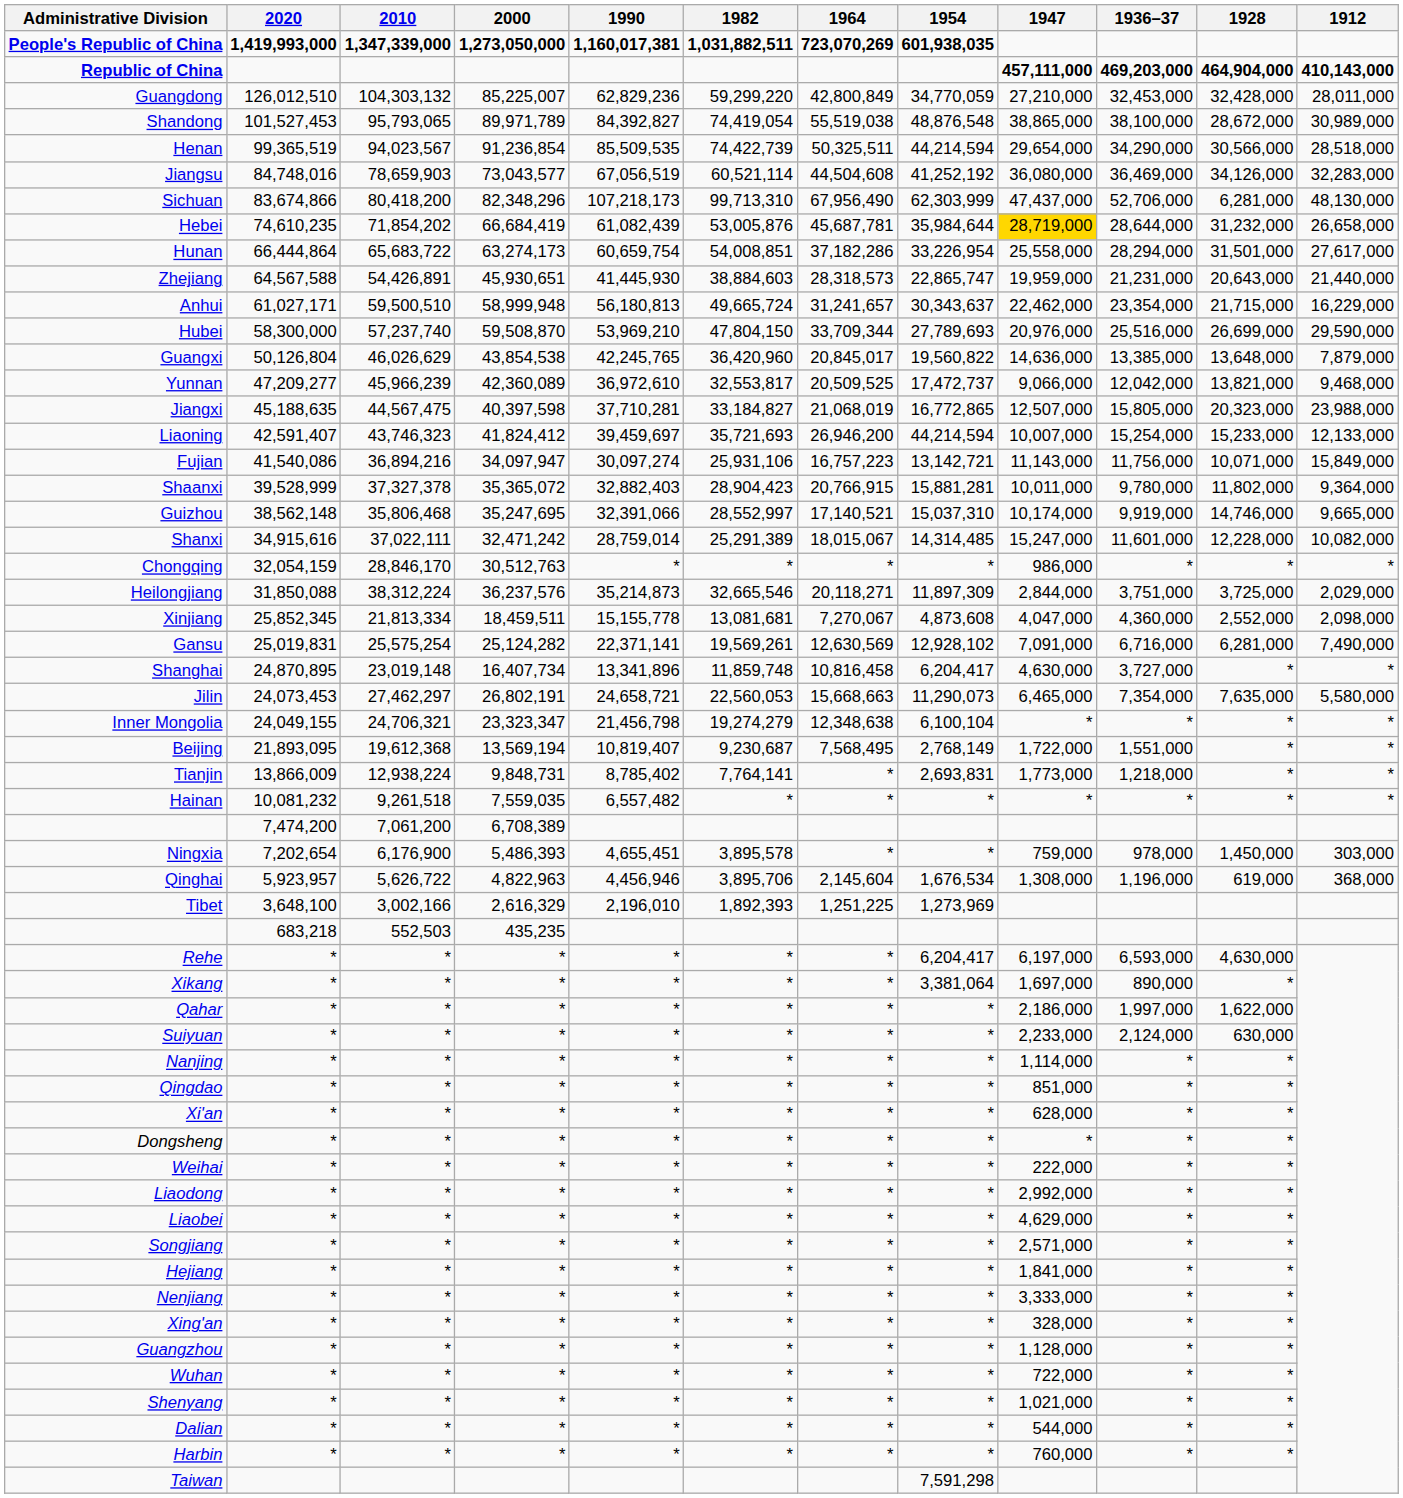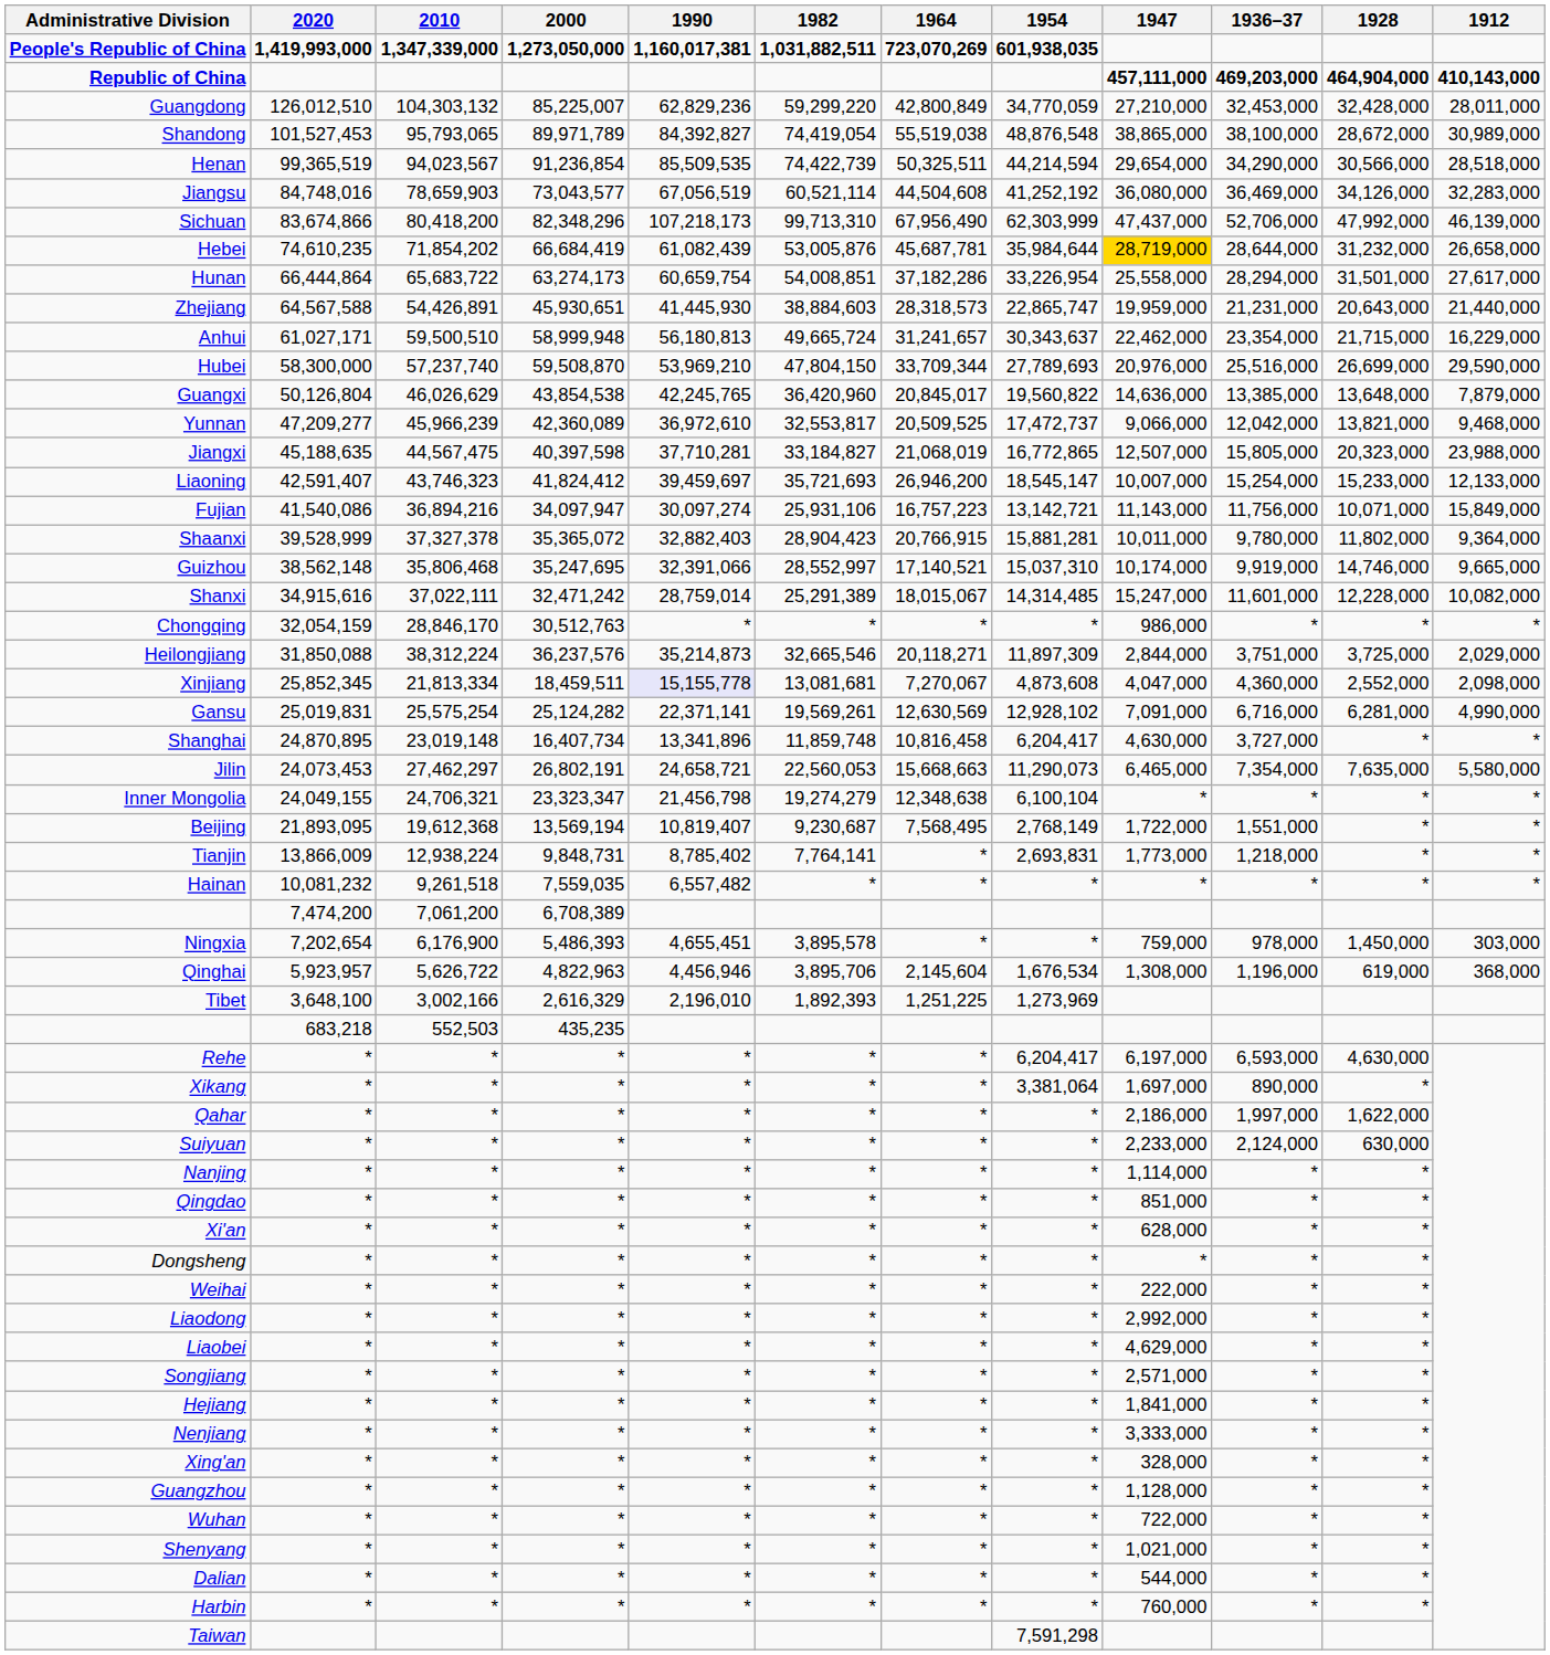 <table class="wikitable sortable col1left" style="font-size:80%;line-height:14px;text-align:right">
 <tr>
 <th>Administrative Division</th>
 <th><a href='#'>2020</a><br></th>
 <th><a href='#'>2010</a><br></th>
 <th>2000<br></th>
 <th>1990<br></th>
 <th>1982<br></th>
 <th>1964<br></th>
 <th>1954<br></th>
 <th>1947<br></th>
 <th>1936–37<br></th>
 <th>1928<br></th>
 <th>1912<br></th>
 </tr>
 <tr>
 <td><strong><a href='#'>People's Republic of China</a></strong></td>
 <td><strong>1,419,993,000</strong></td>
 <td><strong>1,347,339,000</strong></td>
 <td><strong>1,273,050,000</strong></td>
 <td><strong>1,160,017,381</strong></td>
 <td><strong>1,031,882,511</strong></td>
 <td><strong>723,070,269</strong></td>
 <td><strong>601,938,035</strong></td>
 <td></td>
 <td></td>
 <td></td>
 <td></td>
 </tr>
 <tr>
 <td><strong><a href='#'>Republic of China</a></strong></td>
 <td></td>
 <td></td>
 <td></td>
 <td></td>
 <td></td>
 <td></td>
 <td></td>
 <td><strong>457,111,000</strong></td>
 <td><strong>469,203,000</strong></td>
 <td><strong>464,904,000</strong></td>
 <td><strong>410,143,000</strong></td>
 </tr>
 <tr>
 <td><a href='#'>Guangdong</a></td>
 <td>126,012,510</td>
 <td>104,303,132</td>
 <td>85,225,007</td>
 <td>62,829,236</td>
 <td>59,299,220</td>
 <td>42,800,849</td>
 <td>34,770,059</td>
 <td>27,210,000</td>
 <td>32,453,000</td>
 <td>32,428,000</td>
 <td>28,011,000</td>
 </tr>
 <tr>
 <td><a href='#'>Shandong</a></td>
 <td>101,527,453</td>
 <td>95,793,065</td>
 <td>89,971,789</td>
 <td>84,392,827</td>
 <td>74,419,054</td>
 <td>55,519,038</td>
 <td>48,876,548</td>
 <td>38,865,000</td>
 <td>38,100,000</td>
 <td>28,672,000</td>
 <td>30,989,000</td>
 </tr>
 <tr>
 <td><a href='#'>Henan</a></td>
 <td>99,365,519</td>
 <td>94,023,567</td>
 <td>91,236,854</td>
 <td>85,509,535</td>
 <td>74,422,739</td>
 <td>50,325,511</td>
 <td>44,214,594</td>
 <td>29,654,000</td>
 <td>34,290,000</td>
 <td>30,566,000</td>
 <td>28,518,000</td>
 </tr>
 <tr>
 <td><a href='#'>Jiangsu</a></td>
 <td>84,748,016</td>
 <td>78,659,903</td>
 <td>73,043,577</td>
 <td>67,056,519</td>
 <td>60,521,114</td>
 <td>44,504,608</td>
 <td>41,252,192</td>
 <td>36,080,000</td>
 <td>36,469,000</td>
 <td>34,126,000</td>
 <td>32,283,000</td>
 </tr>
 <tr>
 <td><a href='#'>Sichuan</a></td>
 <td>83,674,866</td>
 <td>80,418,200</td>
 <td>82,348,296</td>
 <td>107,218,173</td>
 <td>99,713,310</td>
 <td>67,956,490</td>
 <td>62,303,999</td>
 <td>47,437,000</td>
 <td>52,706,000</td>
-<td>6,281,000</td>
-<td>48,130,000</td>
+<td>47,992,000</td>
+<td>46,139,000</td>
 </tr>
 <tr>
 <td><a href='#'>Hebei</a></td>
 <td>74,610,235</td>
 <td>71,854,202</td>
 <td>66,684,419</td>
 <td>61,082,439</td>
 <td>53,005,876</td>
 <td>45,687,781</td>
 <td>35,984,644</td>
 <td style="background: gold;">28,719,000</td>
 <td>28,644,000</td>
 <td>31,232,000</td>
 <td>26,658,000</td>
 </tr>
 <tr>
 <td><a href='#'>Hunan</a></td>
 <td>66,444,864</td>
 <td>65,683,722</td>
 <td>63,274,173</td>
 <td>60,659,754</td>
 <td>54,008,851</td>
 <td>37,182,286</td>
 <td>33,226,954</td>
 <td>25,558,000</td>
 <td>28,294,000</td>
 <td>31,501,000</td>
 <td>27,617,000</td>
 </tr>
 <tr>
 <td><a href='#'>Zhejiang</a></td>
 <td>64,567,588</td>
 <td>54,426,891</td>
 <td>45,930,651</td>
 <td>41,445,930</td>
 <td>38,884,603</td>
 <td>28,318,573</td>
 <td>22,865,747</td>
 <td>19,959,000</td>
 <td>21,231,000</td>
 <td>20,643,000</td>
 <td>21,440,000</td>
 </tr>
 <tr>
 <td><a href='#'>Anhui</a></td>
 <td>61,027,171</td>
 <td>59,500,510</td>
 <td>58,999,948</td>
 <td>56,180,813</td>
 <td>49,665,724</td>
 <td>31,241,657</td>
 <td>30,343,637</td>
 <td>22,462,000</td>
 <td>23,354,000</td>
 <td>21,715,000</td>
 <td>16,229,000</td>
 </tr>
 <tr>
 <td><a href='#'>Hubei</a></td>
 <td>58,300,000</td>
 <td>57,237,740</td>
 <td>59,508,870</td>
 <td>53,969,210</td>
 <td>47,804,150</td>
 <td>33,709,344</td>
 <td>27,789,693</td>
 <td>20,976,000</td>
 <td>25,516,000</td>
 <td>26,699,000</td>
 <td>29,590,000</td>
 </tr>
 <tr>
 <td><a href='#'>Guangxi</a></td>
 <td>50,126,804</td>
 <td>46,026,629</td>
 <td>43,854,538</td>
 <td>42,245,765</td>
 <td>36,420,960</td>
 <td>20,845,017</td>
 <td>19,560,822</td>
 <td>14,636,000</td>
 <td>13,385,000</td>
 <td>13,648,000</td>
 <td>7,879,000</td>
 </tr>
 <tr>
 <td><a href='#'>Yunnan</a></td>
 <td>47,209,277</td>
 <td>45,966,239</td>
 <td>42,360,089</td>
 <td>36,972,610</td>
 <td>32,553,817</td>
 <td>20,509,525</td>
 <td>17,472,737</td>
 <td>9,066,000</td>
 <td>12,042,000</td>
 <td>13,821,000</td>
 <td>9,468,000</td>
 </tr>
 <tr>
 <td><a href='#'>Jiangxi</a></td>
 <td>45,188,635</td>
 <td>44,567,475</td>
 <td>40,397,598</td>
 <td>37,710,281</td>
 <td>33,184,827</td>
 <td>21,068,019</td>
 <td>16,772,865</td>
 <td>12,507,000</td>
 <td>15,805,000</td>
 <td>20,323,000</td>
 <td>23,988,000</td>
 </tr>
 <tr>
 <td><a href='#'>Liaoning</a></td>
 <td>42,591,407</td>
 <td>43,746,323</td>
 <td>41,824,412</td>
 <td>39,459,697</td>
 <td>35,721,693</td>
 <td>26,946,200</td>
-<td>44,214,594</td>
+<td>18,545,147</td>
 <td>10,007,000</td>
 <td>15,254,000</td>
 <td>15,233,000</td>
 <td>12,133,000</td>
 </tr>
 <tr>
 <td><a href='#'>Fujian</a></td>
 <td>41,540,086</td>
 <td>36,894,216</td>
 <td>34,097,947</td>
 <td>30,097,274</td>
 <td>25,931,106</td>
 <td>16,757,223</td>
 <td>13,142,721</td>
 <td>11,143,000</td>
 <td>11,756,000</td>
 <td>10,071,000</td>
 <td>15,849,000</td>
 </tr>
 <tr>
 <td><a href='#'>Shaanxi</a></td>
 <td>39,528,999</td>
 <td>37,327,378</td>
 <td>35,365,072</td>
 <td>32,882,403</td>
 <td>28,904,423</td>
 <td>20,766,915</td>
 <td>15,881,281</td>
 <td>10,011,000</td>
 <td>9,780,000</td>
 <td>11,802,000</td>
 <td>9,364,000</td>
 </tr>
 <tr>
 <td><a href='#'>Guizhou</a></td>
 <td>38,562,148</td>
 <td>35,806,468</td>
 <td>35,247,695</td>
 <td>32,391,066</td>
 <td>28,552,997</td>
 <td>17,140,521</td>
 <td>15,037,310</td>
 <td>10,174,000</td>
 <td>9,919,000</td>
 <td>14,746,000</td>
 <td>9,665,000</td>
 </tr>
 <tr>
 <td><a href='#'>Shanxi</a></td>
 <td>34,915,616</td>
 <td>37,022,111</td>
 <td>32,471,242</td>
 <td>28,759,014</td>
 <td>25,291,389</td>
 <td>18,015,067</td>
 <td>14,314,485</td>
 <td>15,247,000</td>
 <td>11,601,000</td>
 <td>12,228,000</td>
 <td>10,082,000</td>
 </tr>
 <tr>
 <td><a href='#'>Chongqing</a></td>
 <td>32,054,159</td>
 <td>28,846,170</td>
 <td>30,512,763</td>
 <td>*</td>
 <td>*</td>
 <td>*</td>
 <td>*</td>
 <td>986,000</td>
 <td>*</td>
 <td>*</td>
 <td>*</td>
 </tr>
 <tr>
 <td><a href='#'>Heilongjiang</a></td>
 <td>31,850,088</td>
 <td>38,312,224</td>
 <td>36,237,576</td>
 <td>35,214,873</td>
 <td>32,665,546</td>
 <td>20,118,271</td>
 <td>11,897,309</td>
 <td>2,844,000</td>
 <td>3,751,000</td>
 <td>3,725,000</td>
 <td>2,029,000</td>
 </tr>
 <tr>
 <td><a href='#'>Xinjiang</a></td>
 <td>25,852,345</td>
 <td>21,813,334</td>
 <td>18,459,511</td>
-<td>15,155,778</td>
+<td style="background: lavender;">15,155,778</td>
 <td>13,081,681</td>
 <td>7,270,067</td>
 <td>4,873,608</td>
 <td>4,047,000</td>
 <td>4,360,000</td>
 <td>2,552,000</td>
 <td>2,098,000</td>
 </tr>
 <tr>
 <td><a href='#'>Gansu</a></td>
 <td>25,019,831</td>
 <td>25,575,254</td>
 <td>25,124,282</td>
 <td>22,371,141</td>
 <td>19,569,261</td>
 <td>12,630,569</td>
 <td>12,928,102</td>
 <td>7,091,000</td>
 <td>6,716,000</td>
 <td>6,281,000</td>
-<td>7,490,000</td>
+<td>4,990,000</td>
 </tr>
 <tr>
 <td><a href='#'>Shanghai</a></td>
 <td>24,870,895</td>
 <td>23,019,148</td>
 <td>16,407,734</td>
 <td>13,341,896</td>
 <td>11,859,748</td>
 <td>10,816,458</td>
 <td>6,204,417</td>
 <td>4,630,000</td>
 <td>3,727,000</td>
 <td>*</td>
 <td>*</td>
 </tr>
 <tr>
 <td><a href='#'>Jilin</a></td>
 <td>24,073,453</td>
 <td>27,462,297</td>
 <td>26,802,191</td>
 <td>24,658,721</td>
 <td>22,560,053</td>
 <td>15,668,663</td>
 <td>11,290,073</td>
 <td>6,465,000</td>
 <td>7,354,000</td>
 <td>7,635,000</td>
 <td>5,580,000</td>
 </tr>
 <tr>
 <td><a href='#'>Inner Mongolia</a></td>
 <td>24,049,155</td>
 <td>24,706,321</td>
 <td>23,323,347</td>
 <td>21,456,798</td>
 <td>19,274,279</td>
 <td>12,348,638</td>
 <td>6,100,104</td>
 <td>*</td>
 <td>*</td>
 <td>*</td>
 <td>*</td>
 </tr>
 <tr>
 <td><a href='#'>Beijing</a></td>
 <td>21,893,095</td>
 <td>19,612,368</td>
 <td>13,569,194</td>
 <td>10,819,407</td>
 <td>9,230,687</td>
 <td>7,568,495</td>
 <td>2,768,149</td>
 <td>1,722,000</td>
 <td>1,551,000</td>
 <td>*</td>
 <td>*</td>
 </tr>
 <tr>
 <td><a href='#'>Tianjin</a></td>
 <td>13,866,009</td>
 <td>12,938,224</td>
 <td>9,848,731</td>
 <td>8,785,402</td>
 <td>7,764,141</td>
 <td>*</td>
 <td>2,693,831</td>
 <td>1,773,000</td>
 <td>1,218,000</td>
 <td>*</td>
 <td>*</td>
 </tr>
 <tr>
 <td><a href='#'>Hainan</a></td>
 <td>10,081,232</td>
 <td>9,261,518</td>
 <td>7,559,035</td>
 <td>6,557,482</td>
 <td>*</td>
 <td>*</td>
 <td>*</td>
 <td>*</td>
 <td>*</td>
 <td>*</td>
 <td>*</td>
 </tr>
 <tr>
 <td></td>
 <td>7,474,200</td>
 <td>7,061,200</td>
 <td>6,708,389</td>
 <td></td>
 <td></td>
 <td></td>
 <td></td>
 <td></td>
 <td></td>
 <td></td>
 <td></td>
 </tr>
 <tr>
 <td><a href='#'>Ningxia</a></td>
 <td>7,202,654</td>
 <td>6,176,900</td>
 <td>5,486,393</td>
 <td>4,655,451</td>
 <td>3,895,578</td>
 <td>*</td>
 <td>*</td>
 <td>759,000</td>
 <td>978,000</td>
 <td>1,450,000</td>
 <td>303,000</td>
 </tr>
 <tr>
 <td><a href='#'>Qinghai</a></td>
 <td>5,923,957</td>
 <td>5,626,722</td>
 <td>4,822,963</td>
 <td>4,456,946</td>
 <td>3,895,706</td>
 <td>2,145,604</td>
 <td>1,676,534</td>
 <td>1,308,000</td>
 <td>1,196,000</td>
 <td>619,000</td>
 <td>368,000</td>
 </tr>
 <tr>
 <td><a href='#'>Tibet</a></td>
 <td>3,648,100</td>
 <td>3,002,166</td>
 <td>2,616,329</td>
 <td>2,196,010</td>
 <td>1,892,393</td>
 <td>1,251,225</td>
 <td>1,273,969</td>
 <td></td>
 <td></td>
 <td></td>
 <td></td>
 </tr>
 <tr>
 <td></td>
 <td>683,218</td>
 <td>552,503</td>
 <td>435,235</td>
 <td></td>
 <td></td>
 <td></td>
 <td></td>
 <td></td>
 <td></td>
 <td></td>
 <td></td>
 </tr>
 <tr>
 <td><em><a href='#'>Rehe</a></em></td>
 <td>*</td>
 <td>*</td>
 <td>*</td>
 <td>*</td>
 <td>*</td>
 <td>*</td>
 <td>6,204,417</td>
 <td>6,197,000</td>
 <td>6,593,000</td>
 <td>4,630,000</td>
 </tr>
 <tr>
 <td><em><a href='#'>Xikang</a></em></td>
 <td>*</td>
 <td>*</td>
 <td>*</td>
 <td>*</td>
 <td>*</td>
 <td>*</td>
 <td>3,381,064</td>
 <td>1,697,000</td>
 <td>890,000</td>
 <td>*</td>
 </tr>
 <tr>
 <td><em><a href='#'>Qahar</a></em></td>
 <td>*</td>
 <td>*</td>
 <td>*</td>
 <td>*</td>
 <td>*</td>
 <td>*</td>
 <td>*</td>
 <td>2,186,000</td>
 <td>1,997,000</td>
 <td>1,622,000</td>
 </tr>
 <tr>
 <td><em><a href='#'>Suiyuan</a></em></td>
 <td>*</td>
 <td>*</td>
 <td>*</td>
 <td>*</td>
 <td>*</td>
 <td>*</td>
 <td>*</td>
 <td>2,233,000</td>
 <td>2,124,000</td>
 <td>630,000</td>
 </tr>
 <tr>
 <td><em><a href='#'>Nanjing</a></em></td>
 <td>*</td>
 <td>*</td>
 <td>*</td>
 <td>*</td>
 <td>*</td>
 <td>*</td>
 <td>*</td>
 <td>1,114,000</td>
 <td>*</td>
 <td>*</td>
 </tr>
 <tr>
 <td><em><a href='#'>Qingdao</a></em></td>
 <td>*</td>
 <td>*</td>
 <td>*</td>
 <td>*</td>
 <td>*</td>
 <td>*</td>
 <td>*</td>
 <td>851,000</td>
 <td>*</td>
 <td>*</td>
 </tr>
 <tr>
 <td><em><a href='#'>Xi'an</a></em></td>
 <td>*</td>
 <td>*</td>
 <td>*</td>
 <td>*</td>
 <td>*</td>
 <td>*</td>
 <td>*</td>
 <td>628,000</td>
 <td>*</td>
 <td>*</td>
 </tr>
 <tr>
 <td><em>Dongsheng</em></td>
 <td>*</td>
 <td>*</td>
 <td>*</td>
 <td>*</td>
 <td>*</td>
 <td>*</td>
 <td>*</td>
 <td>*</td>
 <td>*</td>
 <td>*</td>
 </tr>
 <tr>
 <td><em><a href='#'>Weihai</a></em></td>
 <td>*</td>
 <td>*</td>
 <td>*</td>
 <td>*</td>
 <td>*</td>
 <td>*</td>
 <td>*</td>
 <td>222,000</td>
 <td>*</td>
 <td>*</td>
 </tr>
 <tr>
 <td><em><a href='#'>Liaodong</a></em></td>
 <td>*</td>
 <td>*</td>
 <td>*</td>
 <td>*</td>
 <td>*</td>
 <td>*</td>
 <td>*</td>
 <td>2,992,000</td>
 <td>*</td>
 <td>*</td>
 </tr>
 <tr>
 <td><em><a href='#'>Liaobei</a></em></td>
 <td>*</td>
 <td>*</td>
 <td>*</td>
 <td>*</td>
 <td>*</td>
 <td>*</td>
 <td>*</td>
 <td>4,629,000</td>
 <td>*</td>
 <td>*</td>
 </tr>
 <tr>
 <td><em><a href='#'>Songjiang</a></em></td>
 <td>*</td>
 <td>*</td>
 <td>*</td>
 <td>*</td>
 <td>*</td>
 <td>*</td>
 <td>*</td>
 <td>2,571,000</td>
 <td>*</td>
 <td>*</td>
 </tr>
 <tr>
 <td><em><a href='#'>Hejiang</a></em></td>
 <td>*</td>
 <td>*</td>
 <td>*</td>
 <td>*</td>
 <td>*</td>
 <td>*</td>
 <td>*</td>
 <td>1,841,000</td>
 <td>*</td>
 <td>*</td>
 </tr>
 <tr>
 <td><em><a href='#'>Nenjiang</a></em></td>
 <td>*</td>
 <td>*</td>
 <td>*</td>
 <td>*</td>
 <td>*</td>
 <td>*</td>
 <td>*</td>
 <td>3,333,000</td>
 <td>*</td>
 <td>*</td>
 </tr>
 <tr>
 <td><em><a href='#'>Xing'an</a></em></td>
 <td>*</td>
 <td>*</td>
 <td>*</td>
 <td>*</td>
 <td>*</td>
 <td>*</td>
 <td>*</td>
 <td>328,000</td>
 <td>*</td>
 <td>*</td>
 </tr>
 <tr>
 <td><em><a href='#'>Guangzhou</a></em></td>
 <td>*</td>
 <td>*</td>
 <td>*</td>
 <td>*</td>
 <td>*</td>
 <td>*</td>
 <td>*</td>
 <td>1,128,000</td>
 <td>*</td>
 <td>*</td>
 </tr>
 <tr>
 <td><em><a href='#'>Wuhan</a></em></td>
 <td>*</td>
 <td>*</td>
 <td>*</td>
 <td>*</td>
 <td>*</td>
 <td>*</td>
 <td>*</td>
 <td>722,000</td>
 <td>*</td>
 <td>*</td>
 </tr>
 <tr>
 <td><em><a href='#'>Shenyang</a></em></td>
 <td>*</td>
 <td>*</td>
 <td>*</td>
 <td>*</td>
 <td>*</td>
 <td>*</td>
 <td>*</td>
 <td>1,021,000</td>
 <td>*</td>
 <td>*</td>
 </tr>
 <tr>
 <td><em><a href='#'>Dalian</a></em></td>
 <td>*</td>
 <td>*</td>
 <td>*</td>
 <td>*</td>
 <td>*</td>
 <td>*</td>
 <td>*</td>
 <td>544,000</td>
 <td>*</td>
 <td>*</td>
 </tr>
 <tr>
 <td><em><a href='#'>Harbin</a></em></td>
 <td>*</td>
 <td>*</td>
 <td>*</td>
 <td>*</td>
 <td>*</td>
 <td>*</td>
 <td>*</td>
 <td>760,000</td>
 <td>*</td>
 <td>*</td>
 </tr>
 <tr>
 <td><em><a href='#'>Taiwan</a></em></td>
 <td></td>
 <td></td>
 <td></td>
 <td></td>
 <td></td>
 <td></td>
 <td>7,591,298</td>
 <td></td>
 <td></td>
 <td></td>
 </tr>
 </table>
